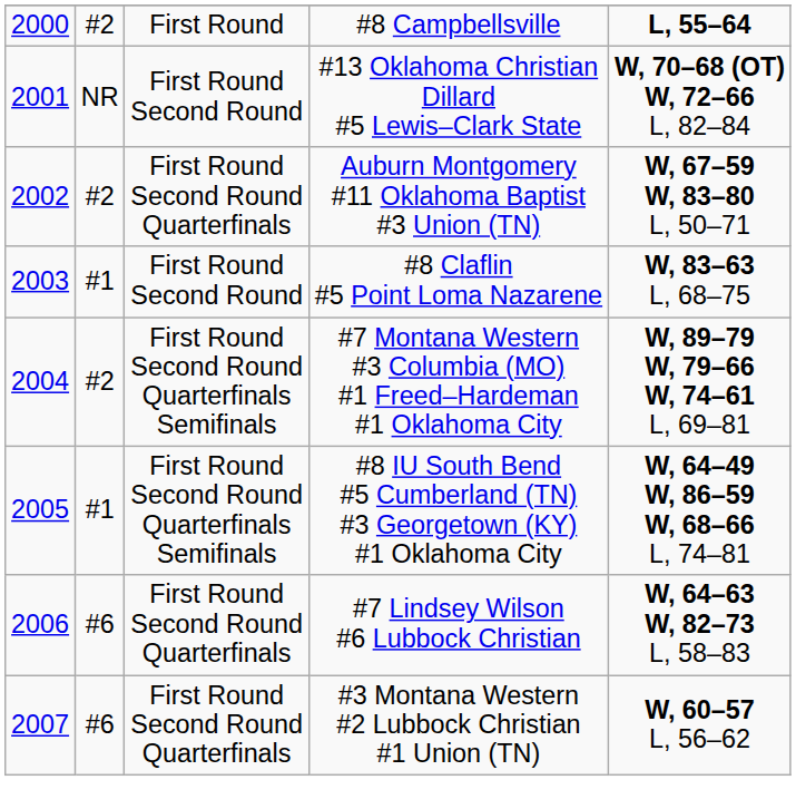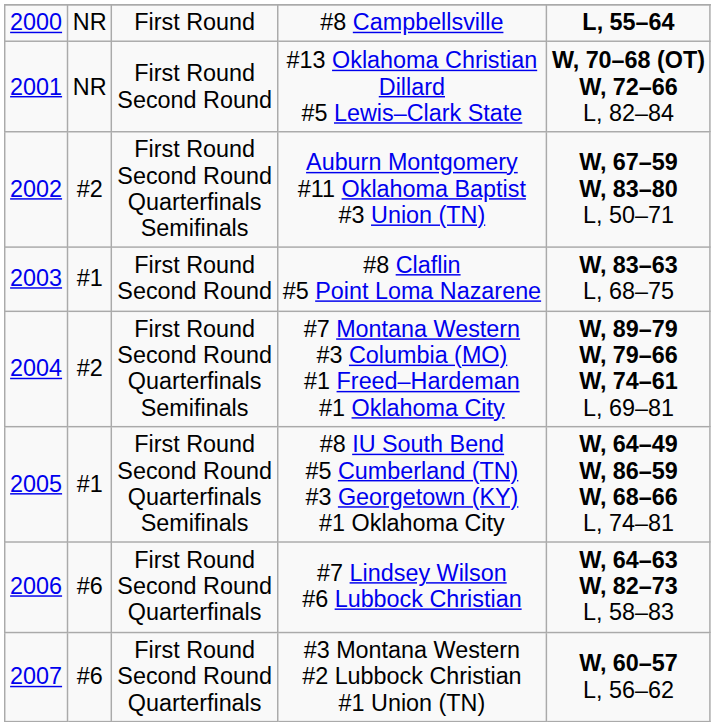 <table class="wikitable" style="text-align:center">
 <tr>
 </tr>
 <tr style="text-align:center;">
 <td><a href='#'>2000</a></td>
-<td>#2</td>
+<td>NR</td>
 <td>First Round</td>
 <td>#8 <a href='#'>Campbellsville</a></td>
 <td><strong>L, 55–64</strong></td>
 </tr>
 <tr style="text-align:center;">
 <td><a href='#'>2001</a></td>
 <td>NR</td>
 <td>First Round<br>Second Round</td>
 <td>#13 <a href='#'>Oklahoma Christian</a><br><a href='#'>Dillard</a><br>#5 <a href='#'>Lewis–Clark State</a></td>
 <td><strong>W, 70–68 (OT)</strong><br><strong>W, 72–66</strong><br>L, 82–84</td>
 </tr>
 <tr style="text-align:center;">
 <td><a href='#'>2002</a></td>
 <td>#2</td>
-<td>First Round<br>Second Round<br>Quarterfinals</td>
+<td>First Round<br>Second Round<br>Quarterfinals<br>Semifinals</td>
 <td><a href='#'>Auburn Montgomery</a><br>#11 <a href='#'>Oklahoma Baptist</a><br>#3 <a href='#'>Union (TN)</a></td>
 <td><strong>W, 67–59</strong><br><strong>W, 83–80</strong><br>L, 50–71</td>
 </tr>
 <tr style="text-align:center;">
 <td><a href='#'>2003</a></td>
 <td>#1</td>
 <td>First Round<br>Second Round</td>
 <td>#8 <a href='#'>Claflin</a><br>#5 <a href='#'>Point Loma Nazarene</a></td>
 <td><strong>W, 83–63</strong><br>L, 68–75</td>
 </tr>
 <tr style="text-align:center;">
 <td><a href='#'>2004</a></td>
 <td>#2</td>
 <td>First Round<br>Second Round<br>Quarterfinals<br>Semifinals</td>
 <td>#7 <a href='#'>Montana Western</a><br>#3 <a href='#'>Columbia (MO)</a><br>#1 <a href='#'>Freed–Hardeman</a><br>#1 <a href='#'>Oklahoma City</a></td>
 <td><strong>W, 89–79</strong><br><strong>W, 79–66</strong><br><strong>W, 74–61</strong><br>L, 69–81</td>
 </tr>
 <tr style="text-align:center;">
 <td><a href='#'>2005</a></td>
 <td>#1</td>
 <td>First Round<br>Second Round<br>Quarterfinals<br>Semifinals</td>
 <td>#8 <a href='#'>IU South Bend</a><br>#5 <a href='#'>Cumberland (TN)</a><br>#3 <a href='#'>Georgetown (KY)</a><br>#1 Oklahoma City</td>
 <td><strong>W, 64–49</strong><br><strong>W, 86–59</strong><br><strong>W, 68–66</strong><br>L, 74–81</td>
 </tr>
 <tr style="text-align:center;">
 <td><a href='#'>2006</a></td>
 <td>#6</td>
 <td>First Round<br>Second Round<br>Quarterfinals</td>
 <td>#7 <a href='#'>Lindsey Wilson</a><br>#6 <a href='#'>Lubbock Christian</a></td>
 <td><strong>W, 64–63</strong><br><strong>W, 82–73</strong><br>L, 58–83</td>
 </tr>
 <tr style="text-align:center;">
 <td><a href='#'>2007</a></td>
 <td>#6</td>
 <td>First Round<br>Second Round<br>Quarterfinals</td>
 <td>#3 Montana Western<br>#2 Lubbock Christian<br>#1 Union (TN)</td>
 <td><strong>W, 60–57</strong><br>L, 56–62</td>
 </tr>
 </table>
